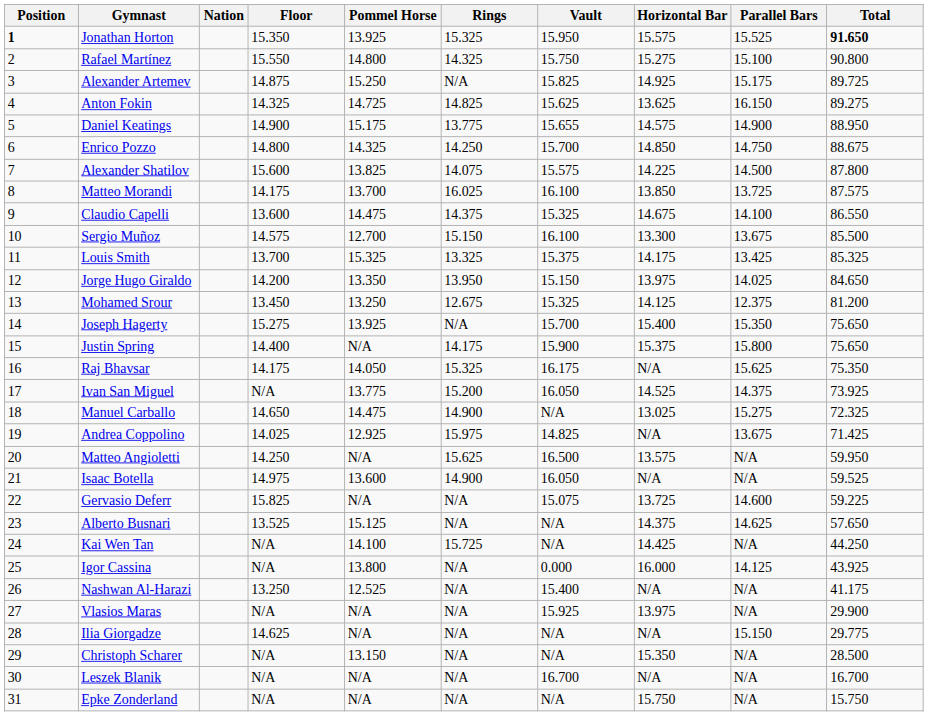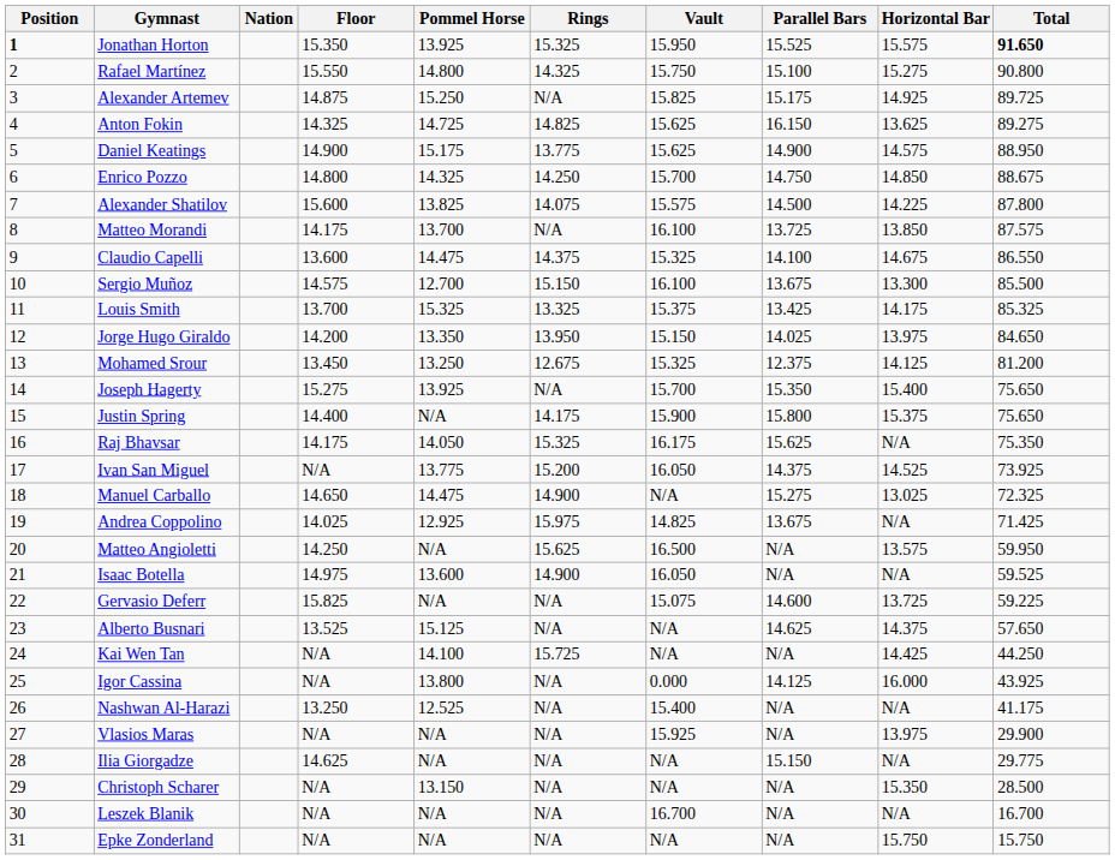 <table class="wikitable sortable" style="text-align:left;">
 <tr>
 <th style="width:8%;">Position</th>
 <th>Gymnast</th>
 <th>Nation</th>
 <th style="width:10.5%;">Floor</th>
 <th style="width:10.5%;">Pommel Horse</th>
 <th style="width:10.5%;">Rings</th>
 <th style="width:10.5%;">Vault</th>
+<th style="width:10.5%;">Parallel Bars</th>
 <th style="width:10.5%;">Horizontal Bar</th>
-<th style="width:10.5%;">Parallel Bars</th>
 <th style="width:10.5%;">Total</th>
 </tr>
 <tr>
 <td><strong>1</strong></td>
 <td align=left><a href='#'>Jonathan Horton</a></td>
 <td align=left></td>
 <td>15.350</td>
 <td>13.925</td>
 <td>15.325</td>
 <td>15.950</td>
+<td>15.525</td>
 <td>15.575</td>
-<td>15.525</td>
 <td><strong>91.650</strong></td>
 </tr>
 <tr>
 <td>2</td>
 <td align=left><a href='#'>Rafael Martínez</a></td>
 <td align=left></td>
 <td>15.550</td>
 <td>14.800</td>
 <td>14.325</td>
 <td>15.750</td>
+<td>15.100</td>
 <td>15.275</td>
-<td>15.100</td>
 <td>90.800</td>
 </tr>
 <tr>
 <td>3</td>
 <td align=left><a href='#'>Alexander Artemev</a></td>
 <td align=left></td>
 <td>14.875</td>
 <td>15.250</td>
 <td>N/A</td>
 <td>15.825</td>
+<td>15.175</td>
 <td>14.925</td>
-<td>15.175</td>
 <td>89.725</td>
 </tr>
 <tr>
 <td>4</td>
 <td align=left><a href='#'>Anton Fokin</a></td>
 <td align=left></td>
 <td>14.325</td>
 <td>14.725</td>
 <td>14.825</td>
 <td>15.625</td>
+<td>16.150</td>
 <td>13.625</td>
-<td>16.150</td>
 <td>89.275</td>
 </tr>
 <tr>
 <td>5</td>
 <td align=left><a href='#'>Daniel Keatings</a></td>
 <td align=left></td>
 <td>14.900</td>
 <td>15.175</td>
 <td>13.775</td>
-<td>15.655</td>
+<td>15.625</td>
+<td>14.900</td>
 <td>14.575</td>
-<td>14.900</td>
 <td>88.950</td>
 </tr>
 <tr>
 <td>6</td>
 <td align=left><a href='#'>Enrico Pozzo</a></td>
 <td align=left></td>
 <td>14.800</td>
 <td>14.325</td>
 <td>14.250</td>
 <td>15.700</td>
+<td>14.750</td>
 <td>14.850</td>
-<td>14.750</td>
 <td>88.675</td>
 </tr>
 <tr>
 <td>7</td>
 <td align=left><a href='#'>Alexander Shatilov</a></td>
 <td align=left></td>
 <td>15.600</td>
 <td>13.825</td>
 <td>14.075</td>
 <td>15.575</td>
+<td>14.500</td>
 <td>14.225</td>
-<td>14.500</td>
 <td>87.800</td>
 </tr>
 <tr>
 <td>8</td>
 <td align=left><a href='#'>Matteo Morandi</a></td>
 <td align=left></td>
 <td>14.175</td>
 <td>13.700</td>
-<td>16.025</td>
+<td>N/A</td>
 <td>16.100</td>
+<td>13.725</td>
 <td>13.850</td>
-<td>13.725</td>
 <td>87.575</td>
 </tr>
 <tr>
 <td>9</td>
 <td align=left><a href='#'>Claudio Capelli</a></td>
 <td align=left></td>
 <td>13.600</td>
 <td>14.475</td>
 <td>14.375</td>
 <td>15.325</td>
+<td>14.100</td>
 <td>14.675</td>
-<td>14.100</td>
 <td>86.550</td>
 </tr>
 <tr>
 <td>10</td>
 <td align=left><a href='#'>Sergio Muñoz</a></td>
 <td align=left></td>
 <td>14.575</td>
 <td>12.700</td>
 <td>15.150</td>
 <td>16.100</td>
+<td>13.675</td>
 <td>13.300</td>
-<td>13.675</td>
 <td>85.500</td>
 </tr>
 <tr>
 <td>11</td>
 <td align=left><a href='#'>Louis Smith</a></td>
 <td align=left></td>
 <td>13.700</td>
 <td>15.325</td>
 <td>13.325</td>
 <td>15.375</td>
+<td>13.425</td>
 <td>14.175</td>
-<td>13.425</td>
 <td>85.325</td>
 </tr>
 <tr>
 <td>12</td>
 <td align=left><a href='#'>Jorge Hugo Giraldo</a></td>
 <td align=left></td>
 <td>14.200</td>
 <td>13.350</td>
 <td>13.950</td>
 <td>15.150</td>
+<td>14.025</td>
 <td>13.975</td>
-<td>14.025</td>
 <td>84.650</td>
 </tr>
 <tr>
 <td>13</td>
 <td align=left><a href='#'>Mohamed Srour</a></td>
 <td align=left></td>
 <td>13.450</td>
 <td>13.250</td>
 <td>12.675</td>
 <td>15.325</td>
+<td>12.375</td>
 <td>14.125</td>
-<td>12.375</td>
 <td>81.200</td>
 </tr>
 <tr>
 <td>14</td>
 <td align=left><a href='#'>Joseph Hagerty</a></td>
 <td align=left></td>
 <td>15.275</td>
 <td>13.925</td>
 <td>N/A</td>
 <td>15.700</td>
+<td>15.350</td>
 <td>15.400</td>
-<td>15.350</td>
 <td>75.650</td>
 </tr>
 <tr>
 <td>15</td>
 <td align=left><a href='#'>Justin Spring</a></td>
 <td align=left></td>
 <td>14.400</td>
 <td>N/A</td>
 <td>14.175</td>
 <td>15.900</td>
+<td>15.800</td>
 <td>15.375</td>
-<td>15.800</td>
 <td>75.650</td>
 </tr>
 <tr>
 <td>16</td>
 <td align=left><a href='#'>Raj Bhavsar</a></td>
 <td align=left></td>
 <td>14.175</td>
 <td>14.050</td>
 <td>15.325</td>
 <td>16.175</td>
+<td>15.625</td>
 <td>N/A</td>
-<td>15.625</td>
 <td>75.350</td>
 </tr>
 <tr>
 <td>17</td>
 <td align=left><a href='#'>Ivan San Miguel</a></td>
 <td align=left></td>
 <td>N/A</td>
 <td>13.775</td>
 <td>15.200</td>
 <td>16.050</td>
+<td>14.375</td>
 <td>14.525</td>
-<td>14.375</td>
 <td>73.925</td>
 </tr>
 <tr>
 <td>18</td>
 <td align=left><a href='#'>Manuel Carballo</a></td>
 <td align=left></td>
 <td>14.650</td>
 <td>14.475</td>
 <td>14.900</td>
 <td>N/A</td>
+<td>15.275</td>
 <td>13.025</td>
-<td>15.275</td>
 <td>72.325</td>
 </tr>
 <tr>
 <td>19</td>
 <td align=left><a href='#'>Andrea Coppolino</a></td>
 <td align=left></td>
 <td>14.025</td>
 <td>12.925</td>
 <td>15.975</td>
 <td>14.825</td>
+<td>13.675</td>
 <td>N/A</td>
-<td>13.675</td>
 <td>71.425</td>
 </tr>
 <tr>
 <td>20</td>
 <td align=left><a href='#'>Matteo Angioletti</a></td>
 <td align=left></td>
 <td>14.250</td>
 <td>N/A</td>
 <td>15.625</td>
 <td>16.500</td>
+<td>N/A</td>
 <td>13.575</td>
-<td>N/A</td>
 <td>59.950</td>
 </tr>
 <tr>
 <td>21</td>
 <td align=left><a href='#'>Isaac Botella</a></td>
 <td align=left></td>
 <td>14.975</td>
 <td>13.600</td>
 <td>14.900</td>
 <td>16.050</td>
 <td>N/A</td>
 <td>N/A</td>
 <td>59.525</td>
 </tr>
 <tr>
 <td>22</td>
 <td align=left><a href='#'>Gervasio Deferr</a></td>
 <td align=left></td>
 <td>15.825</td>
 <td>N/A</td>
 <td>N/A</td>
 <td>15.075</td>
+<td>14.600</td>
 <td>13.725</td>
-<td>14.600</td>
 <td>59.225</td>
 </tr>
 <tr>
 <td>23</td>
 <td align=left><a href='#'>Alberto Busnari</a></td>
 <td align=left></td>
 <td>13.525</td>
 <td>15.125</td>
 <td>N/A</td>
 <td>N/A</td>
+<td>14.625</td>
 <td>14.375</td>
-<td>14.625</td>
 <td>57.650</td>
 </tr>
 <tr>
 <td>24</td>
 <td align=left><a href='#'>Kai Wen Tan</a></td>
 <td align=left></td>
 <td>N/A</td>
 <td>14.100</td>
 <td>15.725</td>
 <td>N/A</td>
+<td>N/A</td>
 <td>14.425</td>
-<td>N/A</td>
 <td>44.250</td>
 </tr>
 <tr>
 <td>25</td>
 <td align=left><a href='#'>Igor Cassina</a></td>
 <td align=left></td>
 <td>N/A</td>
 <td>13.800</td>
 <td>N/A</td>
 <td>0.000</td>
+<td>14.125</td>
 <td>16.000</td>
-<td>14.125</td>
 <td>43.925</td>
 </tr>
 <tr>
 <td>26</td>
 <td align=left><a href='#'>Nashwan Al-Harazi</a></td>
 <td align=left></td>
 <td>13.250</td>
 <td>12.525</td>
 <td>N/A</td>
 <td>15.400</td>
 <td>N/A</td>
 <td>N/A</td>
 <td>41.175</td>
 </tr>
 <tr>
 <td>27</td>
 <td align=left><a href='#'>Vlasios Maras</a></td>
 <td align=left></td>
 <td>N/A</td>
 <td>N/A</td>
 <td>N/A</td>
 <td>15.925</td>
+<td>N/A</td>
 <td>13.975</td>
-<td>N/A</td>
 <td>29.900</td>
 </tr>
 <tr>
 <td>28</td>
 <td align=left><a href='#'>Ilia Giorgadze</a></td>
 <td align=left></td>
 <td>14.625</td>
 <td>N/A</td>
 <td>N/A</td>
 <td>N/A</td>
+<td>15.150</td>
 <td>N/A</td>
-<td>15.150</td>
 <td>29.775</td>
 </tr>
 <tr>
 <td>29</td>
 <td align=left><a href='#'>Christoph Scharer</a></td>
 <td align=left></td>
 <td>N/A</td>
 <td>13.150</td>
 <td>N/A</td>
 <td>N/A</td>
+<td>N/A</td>
 <td>15.350</td>
-<td>N/A</td>
 <td>28.500</td>
 </tr>
 <tr>
 <td>30</td>
 <td align=left><a href='#'>Leszek Blanik</a></td>
 <td align=left></td>
 <td>N/A</td>
 <td>N/A</td>
 <td>N/A</td>
 <td>16.700</td>
 <td>N/A</td>
 <td>N/A</td>
 <td>16.700</td>
 </tr>
 <tr>
 <td>31</td>
 <td align=left><a href='#'>Epke Zonderland</a></td>
 <td align=left></td>
 <td>N/A</td>
 <td>N/A</td>
 <td>N/A</td>
 <td>N/A</td>
+<td>N/A</td>
 <td>15.750</td>
-<td>N/A</td>
 <td>15.750</td>
 </tr>
 </table>
